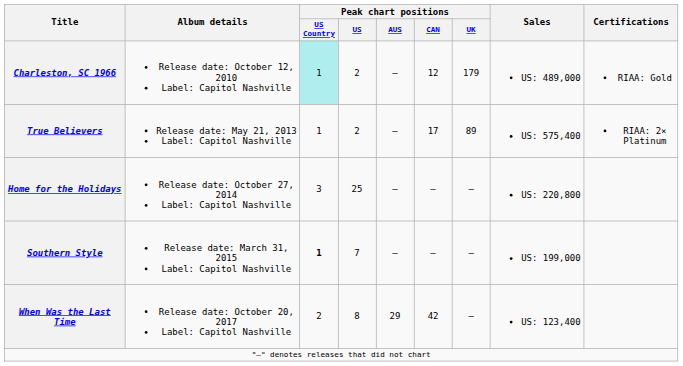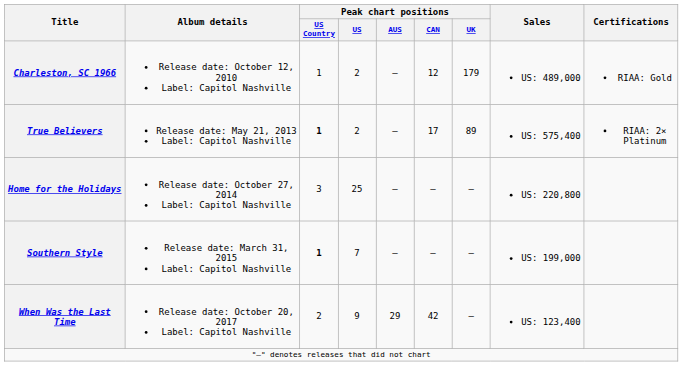 <table class="wikitable plainrowheaders" style="text-align:center;" border="1">
 <tr>
 <th scope="col" rowspan="2" style="width:13em;">Title</th>
 <th scope="col" rowspan="2" style="width:19em;">Album details</th>
 <th scope="col" colspan="5">Peak chart positions</th>
 <th scope="col" rowspan="2" style="width:10em;">Sales</th>
 <th scope="col" rowspan="2" style="width:10em;">Certifications</th>
 </tr>
 <tr>
 <th scope="col" style="width:4.5em;font-size:85%;"><a href='#'>US Country</a><br></th>
 <th scope="col" style="width:4.5em;font-size:85%;"><a href='#'>US</a><br></th>
 <th scope="col" style="width:4.5em;font-size:85%;"><a href='#'>AUS</a><br></th>
 <th scope="col" style="width:4.5em;font-size:85%;"><a href='#'>CAN</a><br></th>
 <th scope="col" style="width:4.5em;font-size:85%;"><a href='#'>UK</a><br></th>
 </tr>
 <tr>
 <th scope="row"><em><a href='#'>Charleston, SC 1966</a></em></th>
 <td><br><ul><li>Release date: October 12, 2010</li><li>Label: Capitol Nashville</li></ul></td>
-<td style="background: paleturquoise;">1</td>
+<td>1</td>
 <td>2</td>
 <td>—</td>
 <td>12</td>
 <td>179</td>
 <td><br><ul><li>US: 489,000</li></ul></td>
 <td><br><ul><li>RIAA: Gold</li></ul></td>
 </tr>
 <tr>
 <th scope="row"><em><a href='#'>True Believers</a></em></th>
 <td><br><ul><li>Release date: May 21, 2013</li><li>Label: Capitol Nashville</li></ul></td>
-<td>1</td>
+<td><strong>1</strong></td>
 <td>2</td>
 <td>—</td>
 <td>17</td>
 <td>89</td>
 <td><br><ul><li>US: 575,400</li></ul></td>
 <td><br><ul><li>RIAA: 2× Platinum</li></ul></td>
 </tr>
 <tr>
 <th scope="row"><em><a href='#'>Home for the Holidays</a></em></th>
 <td><br><ul><li>Release date: October 27, 2014</li><li>Label: Capitol Nashville</li></ul></td>
 <td>3</td>
 <td>25</td>
 <td>—</td>
 <td>—</td>
 <td>—</td>
 <td><br><ul><li>US: 220,800</li></ul></td>
 <td></td>
 </tr>
 <tr>
 <th scope="row"><em><a href='#'>Southern Style</a></em></th>
 <td><br><ul><li>Release date: March 31, 2015</li><li>Label: Capitol Nashville</li></ul></td>
 <td><strong>1</strong></td>
 <td>7</td>
 <td>—</td>
 <td>—</td>
 <td>—</td>
 <td><br><ul><li>US: 199,000</li></ul></td>
 <td></td>
 </tr>
 <tr>
 <th scope="row"><em><a href='#'>When Was the Last Time</a></em></th>
 <td><br><ul><li>Release date: October 20, 2017</li><li>Label: Capitol Nashville</li></ul></td>
 <td>2</td>
-<td>8</td>
+<td>9</td>
 <td>29</td>
 <td>42</td>
 <td>—</td>
 <td><br><ul><li>US: 123,400</li></ul></td>
 <td></td>
 </tr>
 <tr>
 <td colspan="10" style="font-size:85%">"—" denotes releases that did not chart</td>
 </tr>
 </table>
